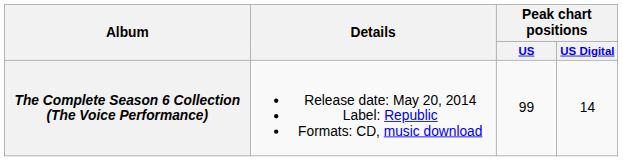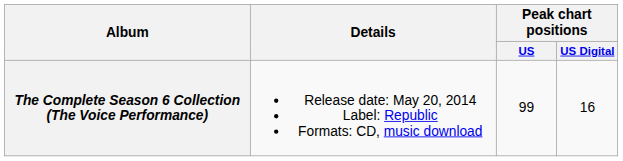 <table class="wikitable plainrowheaders" style="text-align:center;">
 <tr>
 <th rowspan=2 style="width:17.4em;">Album</th>
 <th rowspan=2 style="width:17.4em;">Details</th>
 <th colspan=2 style="width:8.4em;">Peak chart positions</th>
 </tr>
 <tr style="font-size:smaller;">
 <th style="width:50px;"><a href='#'>US</a><br></th>
 <th style="width:50px;"><a href='#'>US Digital</a><br></th>
 </tr>
 <tr>
 <th scope="row"><em>The Complete Season 6 Collection<br>(The Voice Performance)</em></th>
 <td><br><ul><li>Release date: May 20, 2014</li><li>Label: <a href='#'>Republic</a></li><li>Formats: CD, <a href='#'>music download</a></li></ul></td>
 <td>99</td>
-<td>14</td>
+<td>16</td>
 </tr>
 </table>
